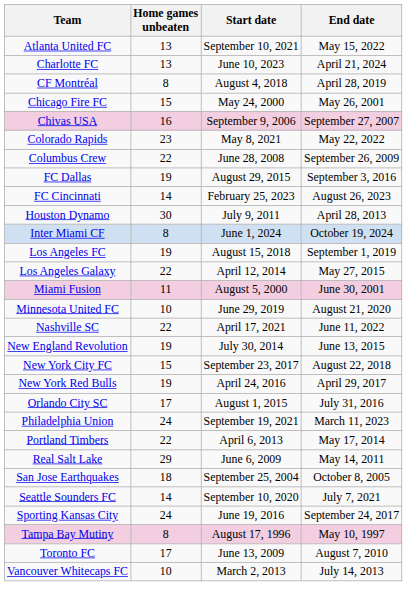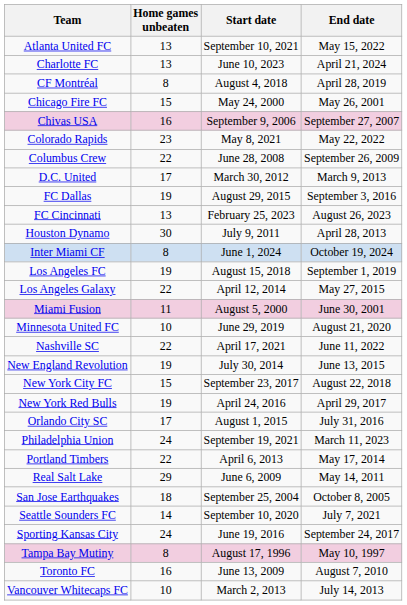 <table class="wikitable sortable" style="text-align: center">
 <tr>
 <th>Team</th>
 <th>Home games<br>unbeaten</th>
 <th>Start date</th>
 <th>End date</th>
 </tr>
 <tr>
 <td><a href='#'>Atlanta United FC</a></td>
 <td>13</td>
 <td>September 10, 2021</td>
 <td>May 15, 2022</td>
 </tr>
 <tr>
 <td><a href='#'>Charlotte FC</a></td>
 <td>13</td>
 <td>June 10, 2023</td>
 <td>April 21, 2024</td>
 </tr>
 <tr>
 <td><a href='#'>CF Montréal</a></td>
 <td>8</td>
 <td>August 4, 2018</td>
 <td>April 28, 2019</td>
 </tr>
 <tr>
 <td><a href='#'>Chicago Fire FC</a></td>
 <td>15</td>
 <td>May 24, 2000</td>
 <td>May 26, 2001</td>
 </tr>
 <tr>
 <td style="background: #F2CEE0"><a href='#'>Chivas USA</a></td>
 <td style="background: #F2CEE0">16</td>
 <td style="background: #F2CEE0">September 9, 2006</td>
 <td style="background: #F2CEE0">September 27, 2007</td>
 </tr>
 <tr>
 <td><a href='#'>Colorado Rapids</a></td>
 <td>23</td>
 <td>May 8, 2021</td>
 <td>May 22, 2022</td>
 </tr>
 <tr>
 <td><a href='#'>Columbus Crew</a></td>
 <td>22</td>
 <td>June 28, 2008</td>
 <td>September 26, 2009</td>
 </tr>
 <tr>
+<td><a href='#'>D.C. United</a></td>
+<td>17</td>
+<td>March 30, 2012</td>
+<td>March 9, 2013</td>
+</tr>
+<tr>
 <td><a href='#'>FC Dallas</a></td>
 <td>19</td>
 <td>August 29, 2015</td>
 <td>September 3, 2016</td>
 </tr>
 <tr>
 <td><a href='#'>FC Cincinnati</a></td>
-<td>14</td>
+<td>13</td>
 <td>February 25, 2023</td>
 <td>August 26, 2023</td>
 </tr>
 <tr>
 <td><a href='#'>Houston Dynamo</a></td>
 <td>30</td>
 <td>July 9, 2011</td>
 <td>April 28, 2013</td>
 </tr>
 <tr>
 <td style="background: #CEE0F2"><a href='#'>Inter Miami CF</a></td>
 <td style="background: #CEE0F2">8</td>
 <td style="background: #CEE0F2">June 1, 2024</td>
 <td style="background: #CEE0F2">October 19, 2024</td>
 </tr>
 <tr>
 <td><a href='#'>Los Angeles FC</a></td>
 <td>19</td>
 <td>August 15, 2018</td>
 <td>September 1, 2019</td>
 </tr>
 <tr>
 <td><a href='#'>Los Angeles Galaxy</a></td>
 <td>22</td>
 <td>April 12, 2014</td>
 <td>May 27, 2015</td>
 </tr>
 <tr>
 <td style="background: #F2CEE0"><a href='#'>Miami Fusion</a></td>
 <td style="background: #F2CEE0">11</td>
 <td style="background: #F2CEE0">August 5, 2000</td>
 <td style="background: #F2CEE0">June 30, 2001</td>
 </tr>
 <tr>
 <td><a href='#'>Minnesota United FC</a></td>
 <td>10</td>
 <td>June 29, 2019</td>
 <td>August 21, 2020</td>
 </tr>
 <tr>
 <td><a href='#'>Nashville SC</a></td>
 <td>22</td>
 <td>April 17, 2021</td>
 <td>June 11, 2022</td>
 </tr>
 <tr>
 <td><a href='#'>New England Revolution</a></td>
 <td>19</td>
 <td>July 30, 2014</td>
 <td>June 13, 2015</td>
 </tr>
 <tr>
 <td><a href='#'>New York City FC</a></td>
 <td>15</td>
 <td>September 23, 2017</td>
 <td>August 22, 2018</td>
 </tr>
 <tr>
 <td><a href='#'>New York Red Bulls</a></td>
 <td>19</td>
 <td>April 24, 2016</td>
 <td>April 29, 2017</td>
 </tr>
 <tr>
 <td><a href='#'>Orlando City SC</a></td>
 <td>17</td>
 <td>August 1, 2015</td>
 <td>July 31, 2016</td>
 </tr>
 <tr>
 <td><a href='#'>Philadelphia Union</a></td>
 <td>24</td>
 <td>September 19, 2021</td>
 <td>March 11, 2023</td>
 </tr>
 <tr>
 <td><a href='#'>Portland Timbers</a></td>
 <td>22</td>
 <td>April 6, 2013</td>
 <td>May 17, 2014</td>
 </tr>
 <tr>
 <td><a href='#'>Real Salt Lake</a></td>
 <td>29</td>
 <td>June 6, 2009</td>
 <td>May 14, 2011</td>
 </tr>
 <tr>
 <td><a href='#'>San Jose Earthquakes</a></td>
 <td>18</td>
 <td>September 25, 2004</td>
 <td>October 8, 2005</td>
 </tr>
 <tr>
 <td><a href='#'>Seattle Sounders FC</a></td>
 <td>14</td>
 <td>September 10, 2020</td>
 <td>July 7, 2021</td>
 </tr>
 <tr>
 <td><a href='#'>Sporting Kansas City</a></td>
 <td>24</td>
 <td>June 19, 2016</td>
 <td>September 24, 2017</td>
 </tr>
 <tr>
 <td style="background: #F2CEE0"><a href='#'>Tampa Bay Mutiny</a></td>
 <td style="background: #F2CEE0">8</td>
 <td style="background: #F2CEE0">August 17, 1996</td>
 <td style="background: #F2CEE0">May 10, 1997</td>
 </tr>
 <tr>
 <td><a href='#'>Toronto FC</a></td>
-<td>17</td>
+<td>16</td>
 <td>June 13, 2009</td>
 <td>August 7, 2010</td>
 </tr>
 <tr>
 <td><a href='#'>Vancouver Whitecaps FC</a></td>
 <td>10</td>
 <td>March 2, 2013</td>
 <td>July 14, 2013</td>
 </tr>
 </table>
